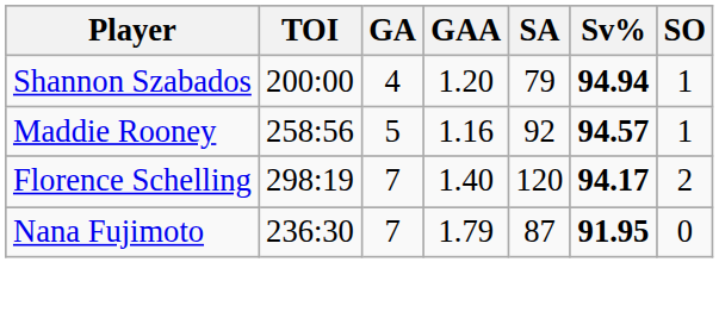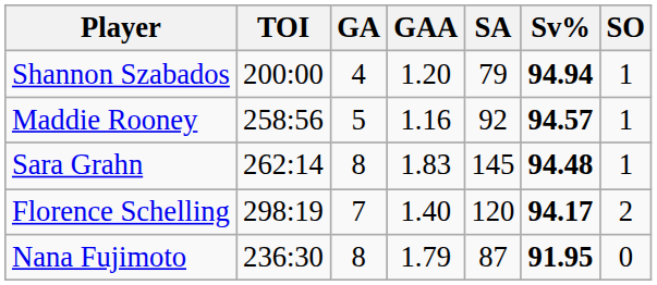 <table class="wikitable sortable" style="text-align:center;">
 <tr>
 <th>Player</th>
 <th>TOI</th>
 <th>GA</th>
 <th>GAA</th>
 <th>SA</th>
 <th>Sv%</th>
 <th>SO</th>
 </tr>
 <tr>
 <td style="text-align:left;"> <a href='#'>Shannon Szabados</a></td>
 <td>200:00</td>
 <td>4</td>
 <td>1.20</td>
 <td>79</td>
 <td><strong>94.94</strong></td>
 <td>1</td>
 </tr>
 <tr>
 <td style="text-align:left;"> <a href='#'>Maddie Rooney</a></td>
 <td>258:56</td>
 <td>5</td>
 <td>1.16</td>
 <td>92</td>
 <td><strong>94.57</strong></td>
 <td>1</td>
 </tr>
 <tr>
+<td style="text-align:left;"> <a href='#'>Sara Grahn</a></td>
+<td>262:14</td>
+<td>8</td>
+<td>1.83</td>
+<td>145</td>
+<td><strong>94.48</strong></td>
+<td>1</td>
+</tr>
+<tr>
 <td style="text-align:left;"> <a href='#'>Florence Schelling</a></td>
 <td>298:19</td>
 <td>7</td>
 <td>1.40</td>
 <td>120</td>
 <td><strong>94.17</strong></td>
 <td>2</td>
 </tr>
 <tr>
 <td style="text-align:left;"> <a href='#'>Nana Fujimoto</a></td>
 <td>236:30</td>
-<td>7</td>
+<td>8</td>
 <td>1.79</td>
 <td>87</td>
 <td><strong>91.95</strong></td>
 <td>0</td>
 </tr>
 </table>
